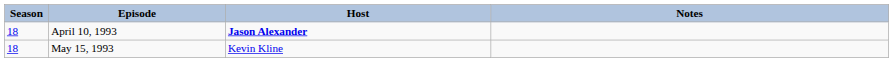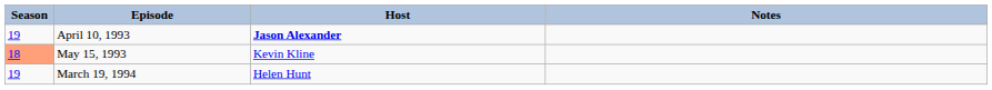 <table class="wikitable" style="width:100%;">
 <tr>
 <th style="background:#B0C4DE;" width="5%">Season</th>
 <th style="background:#B0C4DE;" width="20%">Episode</th>
 <th style="background:#B0C4DE;" width="30%">Host</th>
 <th style="background:#B0C4DE;" width="45%">Notes</th>
 </tr>
 <tr>
-<td><a href='#'>18</a></td>
+<td><a href='#'>19</a></td>
 <td>April 10, 1993</td>
 <td><strong><a href='#'>Jason Alexander</a></strong></td>
 <td></td>
 </tr>
 <tr>
-<td><a href='#'>18</a></td>
+<td style="background: lightsalmon;"><a href='#'>18</a></td>
 <td>May 15, 1993</td>
 <td><a href='#'>Kevin Kline</a></td>
 <td></td>
 </tr>
+<tr>
+<td><a href='#'>19</a></td>
+<td>March 19, 1994</td>
+<td><a href='#'>Helen Hunt</a></td>
+<td></td>
+</tr>
 </table>
